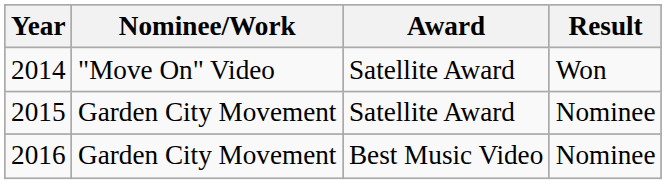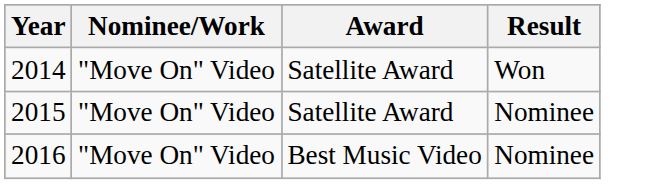 <table class="wikitable">
 <tr>
 <th>Year</th>
 <th>Nominee/Work</th>
 <th>Award</th>
 <th>Result</th>
 </tr>
 <tr>
 <td>2014</td>
 <td>"Move On" Video</td>
 <td>Satellite Award</td>
 <td>Won</td>
 </tr>
 <tr>
 <td>2015</td>
-<td>Garden City Movement</td>
+<td>"Move On" Video</td>
 <td>Satellite Award</td>
 <td>Nominee</td>
 </tr>
 <tr>
 <td>2016</td>
-<td>Garden City Movement</td>
+<td>"Move On" Video</td>
 <td>Best Music Video</td>
 <td>Nominee</td>
 </tr>
 </table>
